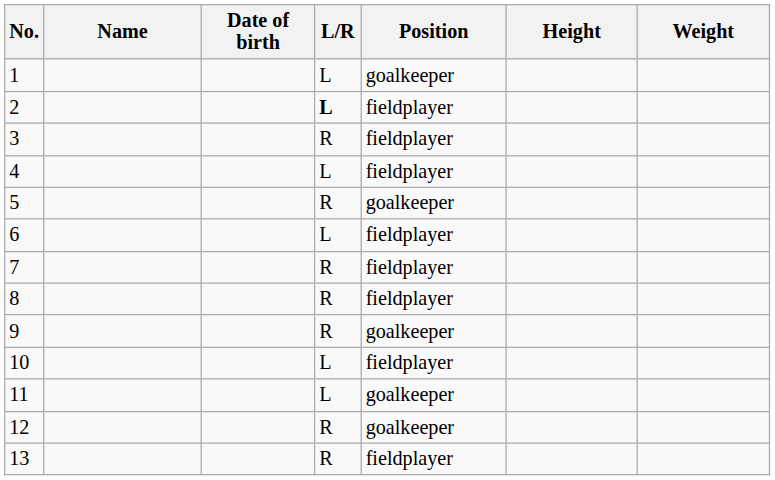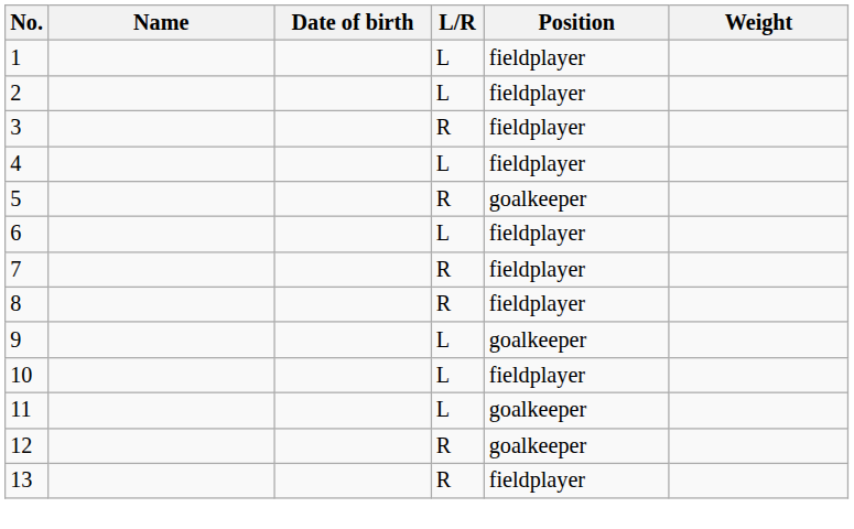 <table class=wikitable sortable style=font-size:100%; text-align:center;>
 <tr>
 <th>No.</th>
 <th style=width:12em>Name</th>
 <th style=width:8em>Date of birth</th>
 <th style=width:2em>L/R</th>
 <th style=width:9em>Position</th>
-<th style=width:9em>Height</th>
 <th style=width:9em>Weight</th>
 </tr>
 <tr>
 <td>1</td>
 <td align=left></td>
 <td></td>
 <td>L</td>
-<td>goalkeeper</td>
-<td></td>
+<td>fieldplayer</td>
 <td></td>
 </tr>
 <tr>
 <td>2</td>
 <td align=left></td>
 <td></td>
-<td><strong>L</strong></td>
+<td>L</td>
 <td>fieldplayer</td>
-<td></td>
 <td></td>
 </tr>
 <tr>
 <td>3</td>
 <td align=left></td>
 <td></td>
 <td>R</td>
 <td>fieldplayer</td>
 <td></td>
-<td></td>
 </tr>
 <tr>
 <td>4</td>
 <td align=left></td>
 <td></td>
 <td>L</td>
 <td>fieldplayer</td>
-<td></td>
 <td></td>
 </tr>
 <tr>
 <td>5</td>
 <td align=left></td>
 <td></td>
 <td>R</td>
 <td>goalkeeper</td>
 <td></td>
-<td></td>
 </tr>
 <tr>
 <td>6</td>
 <td align=left></td>
 <td></td>
 <td>L</td>
 <td>fieldplayer</td>
-<td></td>
 <td></td>
 </tr>
 <tr>
 <td>7</td>
 <td align=left></td>
 <td></td>
 <td>R</td>
 <td>fieldplayer</td>
 <td></td>
-<td></td>
 </tr>
 <tr>
 <td>8</td>
 <td align=left></td>
 <td></td>
 <td>R</td>
 <td>fieldplayer</td>
 <td></td>
-<td></td>
 </tr>
 <tr>
 <td>9</td>
 <td align=left></td>
 <td></td>
-<td>R</td>
+<td>L</td>
 <td>goalkeeper</td>
-<td></td>
 <td></td>
 </tr>
 <tr>
 <td>10</td>
 <td align=left></td>
 <td></td>
 <td>L</td>
 <td>fieldplayer</td>
 <td></td>
-<td></td>
 </tr>
 <tr>
 <td>11</td>
 <td align=left></td>
 <td></td>
 <td>L</td>
 <td>goalkeeper</td>
-<td></td>
 <td></td>
 </tr>
 <tr>
 <td>12</td>
 <td align=left></td>
 <td></td>
 <td>R</td>
 <td>goalkeeper</td>
 <td></td>
-<td></td>
 </tr>
 <tr>
 <td>13</td>
 <td align=left></td>
 <td></td>
 <td>R</td>
 <td>fieldplayer</td>
 <td></td>
-<td></td>
 </tr>
 </table>
